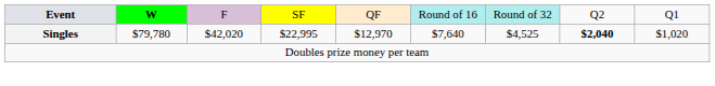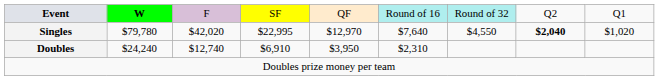 <table class=wikitable style=font-size:90%;text-align:center>
 <tr>
 <td style="width:130px; background:#dfe2e9;"><strong>Event</strong></td>
 <td style="width:80px; background:lime;"><strong>W</strong></td>
 <td style="width:85px; background:thistle;">F</td>
 <td style="width:85px; background:#ff0;">SF</td>
 <td style="width:85px; background:#ffebcd;">QF</td>
 <td style="width:85px; background:#afeeee;">Round of 16</td>
 <td style="width:85px; background:#afeeee;">Round of 32</td>
 <td width=85>Q2</td>
 <td width=85>Q1</td>
 </tr>
 <tr>
 <td style="background:#f3f3f3;"><strong>Singles</strong></td>
 <td>$79,780</td>
 <td>$42,020</td>
 <td>$22,995</td>
 <td>$12,970</td>
 <td>$7,640</td>
-<td>$4,525</td>
+<td>$4,550</td>
 <td><strong>$2,040</strong></td>
 <td>$1,020</td>
+</tr>
+<tr>
+<td style="background:#f3f3f3;"><strong>Doubles</strong></td>
+<td>$24,240</td>
+<td>$12,740</td>
+<td>$6,910</td>
+<td>$3,950</td>
+<td>$2,310</td>
+<td></td>
+<td></td>
+<td></td>
 </tr>
 <tr>
 <td colspan=9>Doubles prize money per team</td>
 </tr>
 </table>
